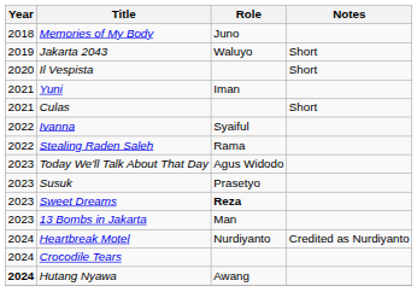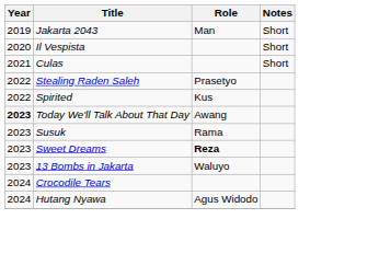 <table class="wikitable sortable">
 <tr>
 <th>Year</th>
 <th>Title</th>
 <th>Role</th>
 <th>Notes</th>
 </tr>
 <tr>
-<td>2018</td>
-<td><em><a href='#'>Memories of My Body</a></em></td>
-<td>Juno</td>
-<td></td>
-</tr>
-<tr>
 <td>2019</td>
 <td><em>Jakarta 2043</em></td>
-<td>Waluyo</td>
+<td>Man</td>
 <td>Short</td>
 </tr>
 <tr>
 <td>2020</td>
 <td><em>Il Vespista</em></td>
 <td></td>
 <td>Short</td>
 </tr>
 <tr>
 <td>2021</td>
-<td><em><a href='#'>Yuni</a></em></td>
-<td>Iman</td>
-<td></td>
-</tr>
-<tr>
-<td>2021</td>
 <td><em>Culas</em></td>
 <td></td>
 <td>Short</td>
 </tr>
 <tr>
 <td>2022</td>
-<td><em><a href='#'>Ivanna</a></em></td>
-<td>Syaiful</td>
+<td><em><a href='#'>Stealing Raden Saleh</a></em></td>
+<td>Prasetyo</td>
 <td></td>
 </tr>
 <tr>
 <td>2022</td>
-<td><em><a href='#'>Stealing Raden Saleh</a></em></td>
-<td>Rama</td>
+<td><em>Spirited</em></td>
+<td>Kus</td>
 <td></td>
 </tr>
 <tr>
-<td>2023</td>
+<td><strong>2023</strong></td>
 <td><em>Today We'll Talk About That Day</em></td>
-<td>Agus Widodo</td>
+<td>Awang</td>
 <td></td>
 </tr>
 <tr>
 <td>2023</td>
 <td><em>Susuk</em></td>
-<td>Prasetyo</td>
+<td>Rama</td>
 <td></td>
 </tr>
 <tr>
 <td>2023</td>
 <td><em><a href='#'>Sweet Dreams</a></em></td>
 <td><strong>Reza</strong></td>
 <td></td>
 </tr>
 <tr>
 <td>2023</td>
 <td><em><a href='#'>13 Bombs in Jakarta</a></em></td>
-<td>Man</td>
+<td>Waluyo</td>
 <td></td>
-</tr>
-<tr>
-<td>2024</td>
-<td><em><a href='#'>Heartbreak Motel</a></em></td>
-<td>Nurdiyanto</td>
-<td>Credited as Nurdiyanto</td>
 </tr>
 <tr>
 <td>2024</td>
 <td><em><a href='#'>Crocodile Tears</a></em></td>
 <td></td>
 <td></td>
 </tr>
 <tr>
-<td><strong>2024</strong></td>
+<td>2024</td>
 <td><em>Hutang Nyawa</em></td>
-<td>Awang</td>
+<td>Agus Widodo</td>
 <td></td>
 </tr>
 <tr>
 </tr>
 </table>
